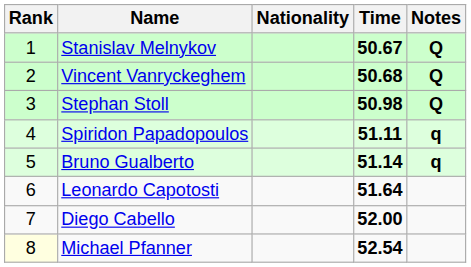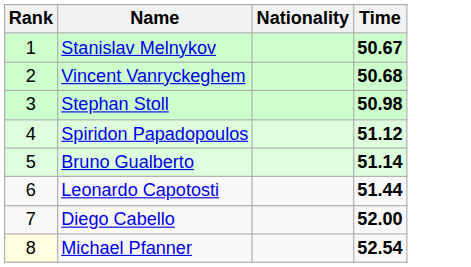 <table class="wikitable sortable" style="text-align:center">
 <tr>
 <th>Rank</th>
 <th>Name</th>
 <th>Nationality</th>
 <th>Time</th>
-<th>Notes</th>
 </tr>
 <tr bgcolor=ccffcc>
 <td>1</td>
 <td align=left><a href='#'>Stanislav Melnykov</a></td>
 <td align=left></td>
 <td><strong>50.67</strong></td>
-<td><strong>Q</strong></td>
 </tr>
 <tr bgcolor=ccffcc>
 <td>2</td>
 <td align=left><a href='#'>Vincent Vanryckeghem</a></td>
 <td align=left></td>
 <td><strong>50.68</strong></td>
-<td><strong>Q</strong></td>
 </tr>
 <tr bgcolor=ccffcc>
 <td>3</td>
 <td align=left><a href='#'>Stephan Stoll</a></td>
 <td align=left></td>
 <td><strong>50.98</strong></td>
-<td><strong>Q</strong></td>
 </tr>
 <tr bgcolor=ddffdd>
 <td>4</td>
 <td align=left><a href='#'>Spiridon Papadopoulos</a></td>
 <td align=left></td>
-<td><strong>51.11</strong></td>
-<td><strong>q</strong></td>
+<td><strong>51.12</strong></td>
 </tr>
 <tr bgcolor=ddffdd>
 <td>5</td>
 <td align=left><a href='#'>Bruno Gualberto</a></td>
 <td align=left></td>
 <td><strong>51.14</strong></td>
-<td><strong>q</strong></td>
 </tr>
 <tr>
 <td>6</td>
 <td align=left><a href='#'>Leonardo Capotosti</a></td>
 <td align=left></td>
-<td><strong>51.64</strong></td>
-<td></td>
+<td><strong>51.44</strong></td>
 </tr>
 <tr>
 <td>7</td>
 <td align=left><a href='#'>Diego Cabello</a></td>
 <td align=left></td>
 <td><strong>52.00</strong></td>
-<td></td>
 </tr>
 <tr>
 <td style="background: lightyellow;">8</td>
 <td align=left><a href='#'>Michael Pfanner</a></td>
 <td align=left></td>
 <td><strong>52.54</strong></td>
-<td></td>
 </tr>
 </table>
